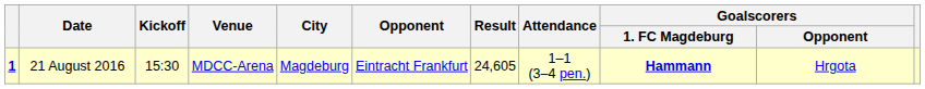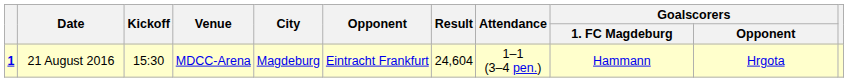 <table class="wikitable" Style="text-align: center;font-size:85%">
 <tr>
 <th rowspan="2"></th>
 <th rowspan="2" style="width:110px">Date</th>
 <th rowspan="2">Kickoff</th>
 <th rowspan="2">Venue</th>
 <th rowspan="2">City</th>
 <th rowspan="2">Opponent</th>
 <th rowspan="2">Result</th>
 <th rowspan="2">Attendance</th>
 <th colspan="2">Goalscorers</th>
 <th rowspan="2"></th>
 </tr>
 <tr>
 <th style="width:150px">1. FC Magdeburg</th>
 <th style="width:150px">Opponent</th>
 </tr>
 <tr bgcolor="#FFFFCC">
 <td><strong><a href='#'>1</a></strong></td>
 <td>21 August 2016</td>
 <td>15:30</td>
 <td><a href='#'>MDCC-Arena</a></td>
 <td><a href='#'>Magdeburg</a></td>
 <td><a href='#'>Eintracht Frankfurt</a></td>
-<td>24,605</td>
+<td>24,604</td>
 <td>1–1<br>(3–4 <a href='#'>pen.</a>)</td>
-<td><strong><a href='#'>Hammann</a> </strong></td>
+<td><a href='#'>Hammann</a> </td>
 <td><a href='#'>Hrgota</a> </td>
 <td></td>
 </tr>
 </table>
